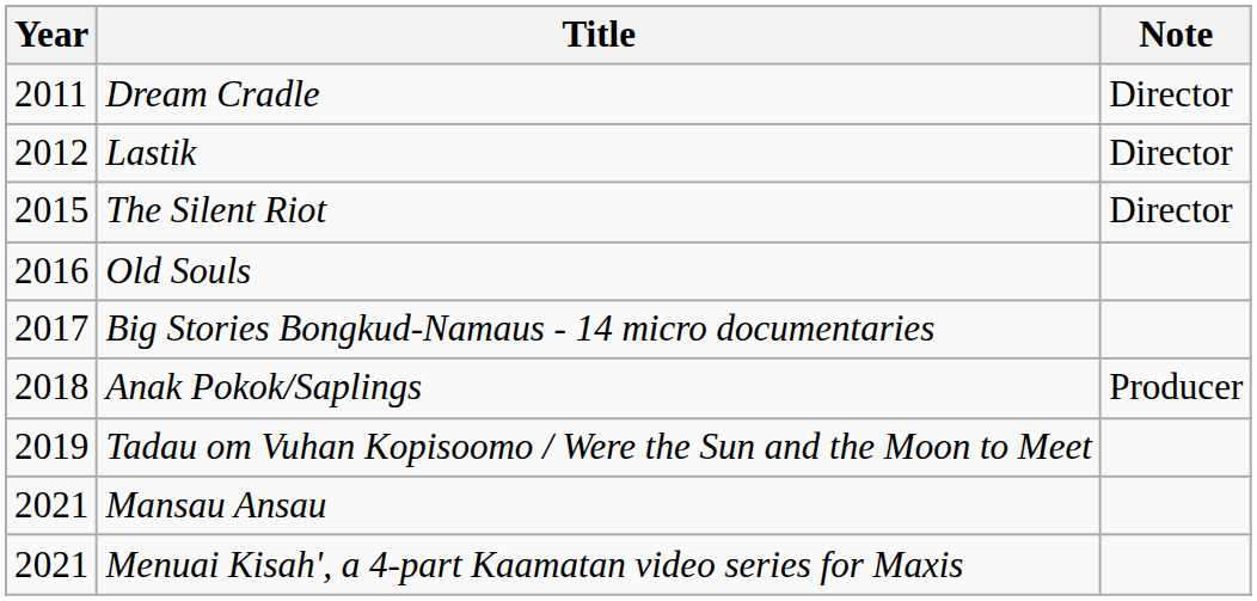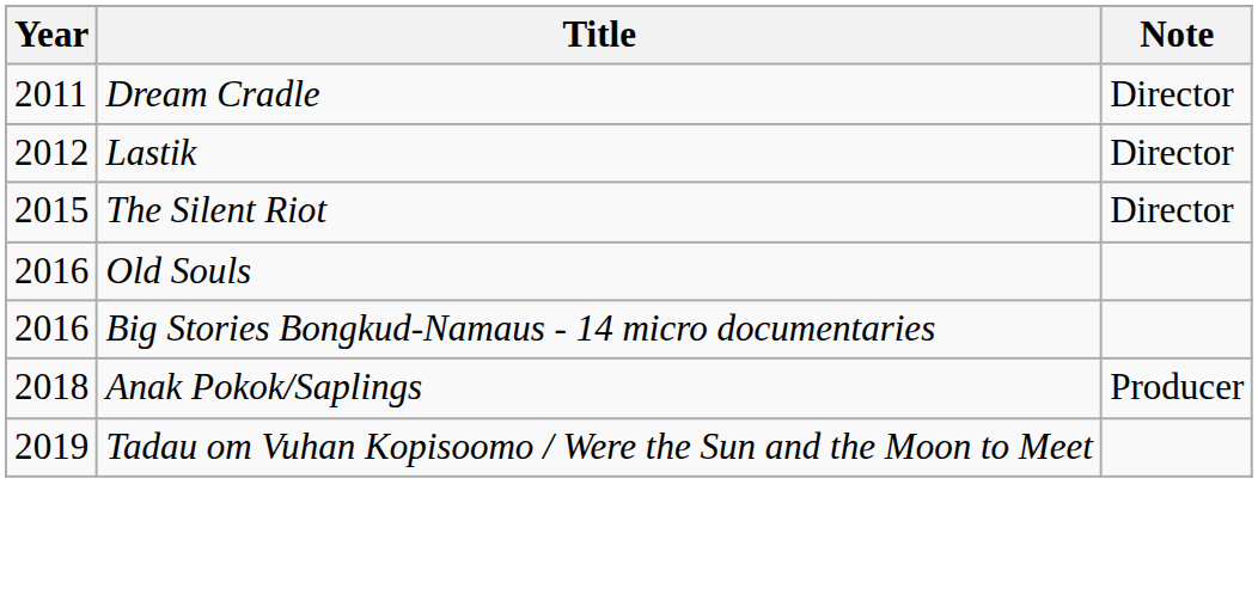 <table class="wikitable">
 <tr>
 <th>Year</th>
 <th>Title</th>
 <th>Note</th>
 </tr>
 <tr>
 <td>2011</td>
 <td><em>Dream Cradle</em></td>
 <td>Director</td>
 </tr>
 <tr>
 <td>2012</td>
 <td><em>Lastik</em></td>
 <td>Director</td>
 </tr>
 <tr>
 <td>2015</td>
 <td><em>The Silent Riot</em></td>
 <td>Director</td>
 </tr>
 <tr>
 <td>2016</td>
 <td><em>Old Souls</em></td>
 <td></td>
 </tr>
 <tr>
-<td>2017</td>
+<td>2016</td>
 <td><em>Big Stories Bongkud-Namaus - 14 micro documentaries</em></td>
 <td></td>
 </tr>
 <tr>
 <td>2018</td>
 <td><em>Anak Pokok/Saplings</em></td>
 <td>Producer</td>
 </tr>
 <tr>
 <td>2019</td>
 <td><em>Tadau om Vuhan Kopisoomo / Were the Sun and the Moon to Meet</em></td>
 <td></td>
 </tr>
-<tr>
-<td>2021</td>
-<td><em>Mansau Ansau</em></td>
-<td></td>
-</tr>
-<tr>
-<td>2021</td>
-<td><em>Menuai Kisah', a 4-part Kaamatan video series for Maxis</em></td>
-<td></td>
-</tr>
 </table>
